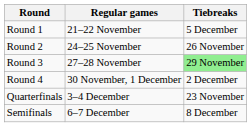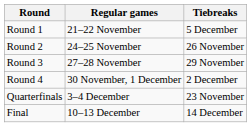 <table class="wikitable">
 <tr>
 <th>Round</th>
 <th>Regular games</th>
 <th>Tiebreaks</th>
 </tr>
 <tr>
 <td>Round 1</td>
 <td>21–22 November</td>
 <td>5 December</td>
 </tr>
 <tr>
 <td>Round 2</td>
 <td>24–25 November</td>
 <td>26 November</td>
 </tr>
 <tr>
 <td>Round 3</td>
 <td>27–28 November</td>
-<td style="background: lightgreen;">29 November</td>
+<td>29 November</td>
 </tr>
 <tr>
 <td>Round 4</td>
 <td>30 November, 1 December</td>
 <td>2 December</td>
 </tr>
 <tr>
 <td>Quarterfinals</td>
 <td>3–4 December</td>
 <td>23 November</td>
 </tr>
 <tr>
-<td>Semifinals</td>
-<td>6–7 December</td>
-<td>8 December</td>
+<td>Final</td>
+<td>10–13 December</td>
+<td>14 December</td>
 </tr>
 </table>
